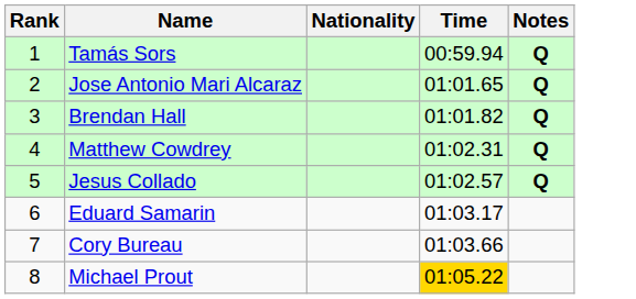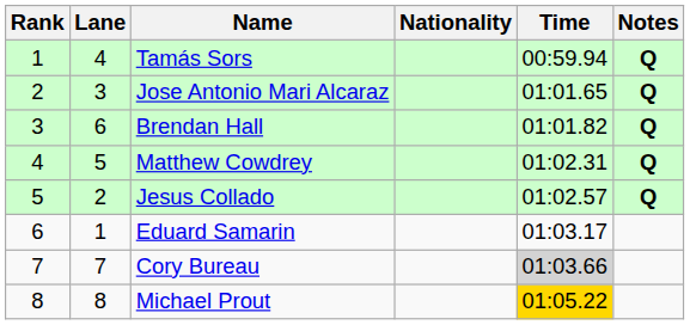 <table class="wikitable">
 <tr>
 <th>Rank</th>
+<th>Lane</th>
 <th>Name</th>
 <th>Nationality</th>
 <th>Time</th>
 <th>Notes</th>
 </tr>
 <tr bgcolor=ccffcc>
 <td align=center>1</td>
+<td align=center>4</td>
 <td><a href='#'>Tamás Sors</a></td>
 <td></td>
 <td align=center>00:59.94</td>
 <td align=center><strong>Q</strong></td>
 </tr>
 <tr bgcolor=ccffcc>
 <td align=center>2</td>
+<td align=center>3</td>
 <td><a href='#'>Jose Antonio Mari Alcaraz</a></td>
 <td></td>
 <td align=center>01:01.65</td>
 <td align=center><strong>Q</strong></td>
 </tr>
 <tr bgcolor=ccffcc>
 <td align=center>3</td>
+<td align=center>6</td>
 <td><a href='#'>Brendan Hall</a></td>
 <td></td>
 <td align=center>01:01.82</td>
 <td align=center><strong>Q</strong></td>
 </tr>
 <tr bgcolor=ccffcc>
 <td align=center>4</td>
+<td align=center>5</td>
 <td><a href='#'>Matthew Cowdrey</a></td>
 <td></td>
 <td align=center>01:02.31</td>
 <td align=center><strong>Q</strong></td>
 </tr>
 <tr bgcolor=ccffcc>
 <td align=center>5</td>
+<td align=center>2</td>
 <td><a href='#'>Jesus Collado</a></td>
 <td></td>
 <td align=center>01:02.57</td>
 <td align=center><strong>Q</strong></td>
 </tr>
 <tr>
 <td align=center>6</td>
+<td align=center>1</td>
 <td><a href='#'>Eduard Samarin</a></td>
 <td></td>
 <td align=center>01:03.17</td>
 <td align=center></td>
 </tr>
 <tr>
 <td align=center>7</td>
+<td align=center>7</td>
 <td><a href='#'>Cory Bureau</a></td>
 <td></td>
-<td align=center>01:03.66</td>
+<td align=center style="background: lightgrey;">01:03.66</td>
 <td></td>
 </tr>
 <tr>
+<td align=center>8</td>
 <td align=center>8</td>
 <td><a href='#'>Michael Prout</a></td>
 <td></td>
 <td align=center style="background: gold;">01:05.22</td>
 <td></td>
 </tr>
 </table>
